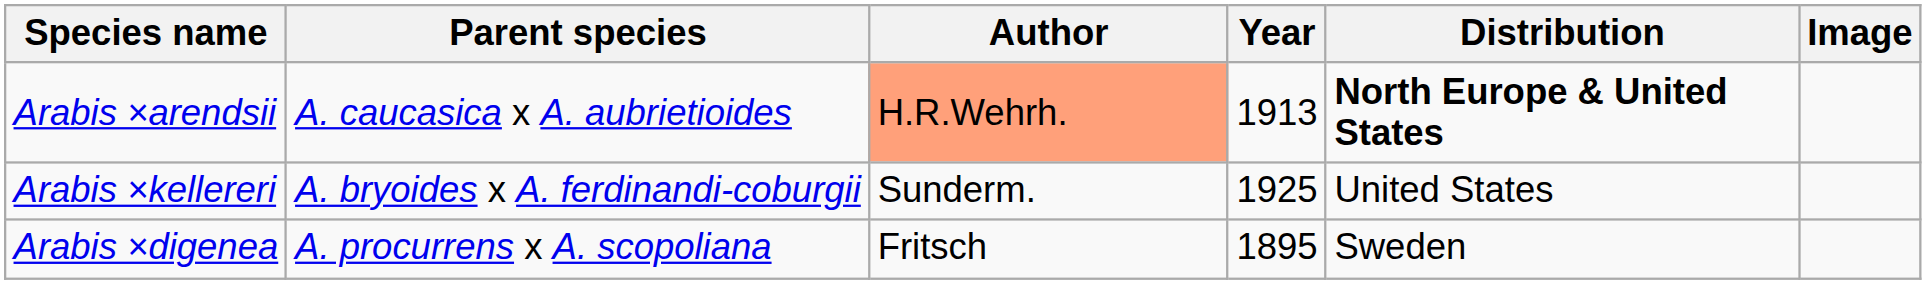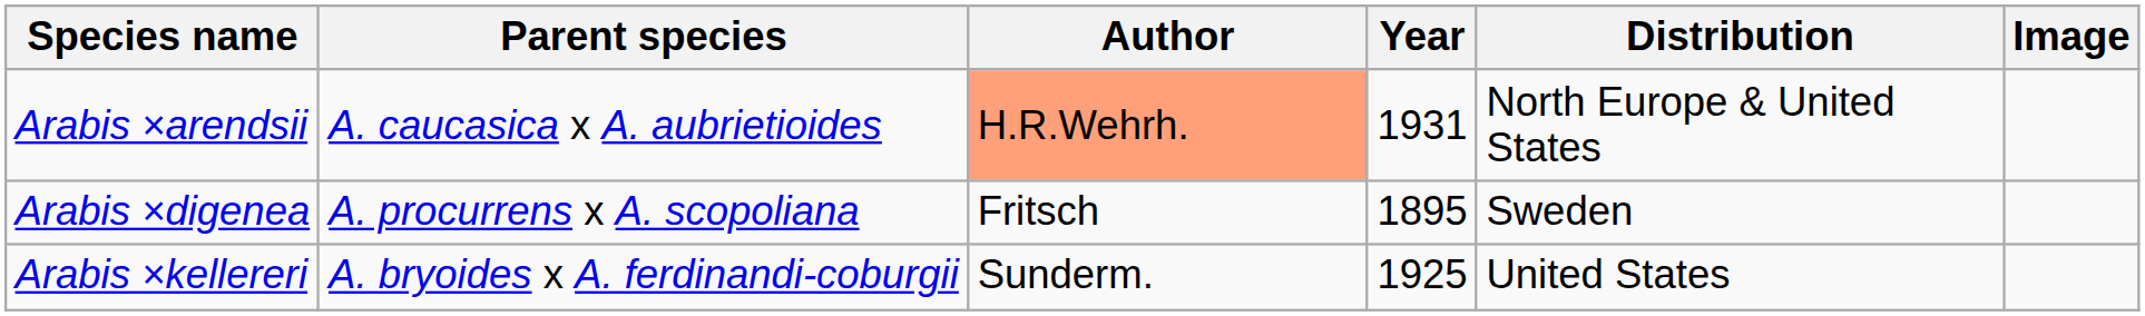 <table class="wikitable sortable" style="text-align:left;">
 <tr>
 <th>Species name</th>
 <th>Parent species</th>
 <th width=150px>Author</th>
 <th>Year</th>
 <th width=200px class="unsortable">Distribution</th>
 <th class="unsortable">Image</th>
 </tr>
 <tr>
 <td><em><a href='#'>Arabis ×arendsii</a></em></td>
 <td><em><a href='#'>A. caucasica</a></em> x <em><a href='#'>A. aubrietioides</a></em></td>
 <td style="background: lightsalmon;">H.R.Wehrh.</td>
-<td style="text-align:center;">1913</td>
-<td><strong>North Europe & United States</strong></td>
+<td style="text-align:center;">1931</td>
+<td>North Europe & United States</td>
+<td></td>
+</tr>
+<tr>
+<td><em><a href='#'>Arabis ×digenea</a></em></td>
+<td><em><a href='#'>A. procurrens</a></em> x <em><a href='#'>A. scopoliana</a></em></td>
+<td>Fritsch</td>
+<td style="text-align:center;">1895</td>
+<td>Sweden</td>
 <td></td>
 </tr>
 <tr>
 <td><em><a href='#'>Arabis ×kellereri</a></em></td>
 <td><em><a href='#'>A. bryoides</a></em> x <em><a href='#'>A. ferdinandi-coburgii</a></em></td>
 <td>Sunderm.</td>
 <td style="text-align:center;">1925</td>
 <td>United States</td>
 <td></td>
 </tr>
-<tr>
-<td><em><a href='#'>Arabis ×digenea</a></em></td>
-<td><em><a href='#'>A. procurrens</a></em> x <em><a href='#'>A. scopoliana</a></em></td>
-<td>Fritsch</td>
-<td style="text-align:center;">1895</td>
-<td>Sweden</td>
-<td></td>
-</tr>
 </table>
